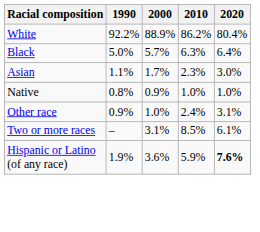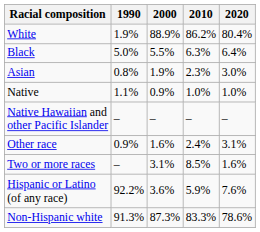 <table class="wikitable sortable collapsible nowrap" style="font-size: 90%;">
 <tr>
 <th>Racial composition</th>
 <th>1990</th>
 <th>2000</th>
 <th>2010</th>
 <th>2020</th>
 </tr>
 <tr>
 <td><a href='#'>White</a></td>
-<td>92.2%</td>
+<td>1.9%</td>
 <td>88.9%</td>
 <td>86.2%</td>
 <td>80.4%</td>
 </tr>
 <tr>
 <td><a href='#'>Black</a></td>
 <td>5.0%</td>
-<td>5.7%</td>
+<td>5.5%</td>
 <td>6.3%</td>
 <td>6.4%</td>
 </tr>
 <tr>
 <td><a href='#'>Asian</a></td>
-<td>1.1%</td>
-<td>1.7%</td>
+<td>0.8%</td>
+<td>1.9%</td>
 <td>2.3%</td>
 <td>3.0%</td>
 </tr>
 <tr>
 <td>Native</td>
-<td>0.8%</td>
+<td>1.1%</td>
 <td>0.9%</td>
 <td>1.0%</td>
 <td>1.0%</td>
 </tr>
 <tr>
+<td><a href='#'>Native Hawaiian</a> and<br><a href='#'>other Pacific Islander</a></td>
+<td>–</td>
+<td>–</td>
+<td>–</td>
+<td>–</td>
+</tr>
+<tr>
 <td><a href='#'>Other race</a></td>
 <td>0.9%</td>
-<td>1.0%</td>
+<td>1.6%</td>
 <td>2.4%</td>
 <td>3.1%</td>
 </tr>
 <tr>
 <td><a href='#'>Two or more races</a></td>
 <td>–</td>
 <td>3.1%</td>
 <td>8.5%</td>
-<td>6.1%</td>
+<td>1.6%</td>
 </tr>
 <tr>
 <td><a href='#'>Hispanic or Latino</a><br>(of any race)</td>
-<td>1.9%</td>
+<td>92.2%</td>
 <td>3.6%</td>
 <td>5.9%</td>
-<td><strong>7.6%</strong></td>
+<td>7.6%</td>
+</tr>
+<tr>
+<td><a href='#'>Non-Hispanic white</a></td>
+<td>91.3%</td>
+<td>87.3%</td>
+<td>83.3%</td>
+<td>78.6%</td>
 </tr>
 </table>
